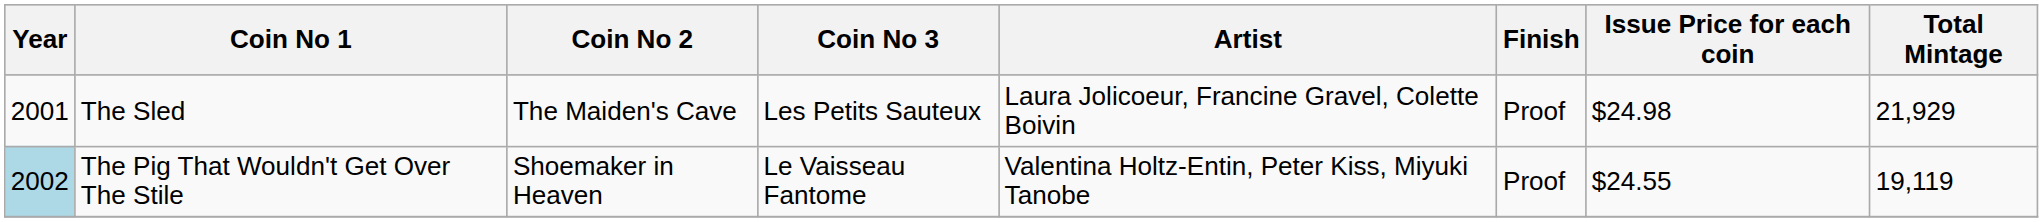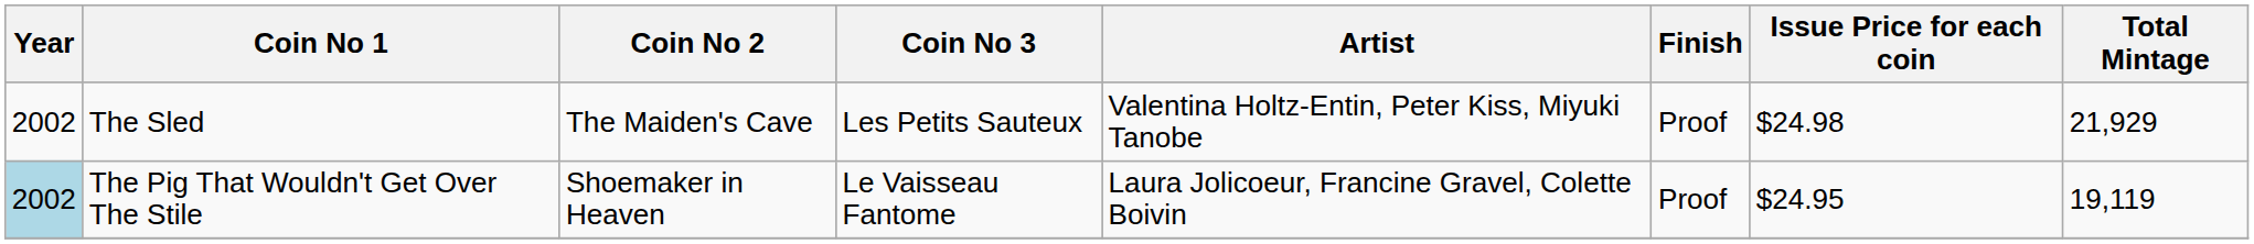 <table class="wikitable">
 <tr>
 <th>Year</th>
 <th>Coin No 1</th>
 <th>Coin No 2</th>
 <th>Coin No 3</th>
 <th>Artist</th>
 <th>Finish</th>
 <th>Issue Price for each coin</th>
 <th>Total Mintage</th>
 </tr>
 <tr>
-<td>2001</td>
+<td>2002</td>
 <td>The Sled</td>
 <td>The Maiden's Cave</td>
 <td>Les Petits Sauteux</td>
-<td>Laura Jolicoeur, Francine Gravel, Colette Boivin</td>
+<td>Valentina Holtz-Entin, Peter Kiss, Miyuki Tanobe</td>
 <td>Proof</td>
 <td>$24.98</td>
 <td>21,929</td>
 </tr>
 <tr>
 <td style="background: lightblue;">2002</td>
 <td>The Pig That Wouldn't Get Over The Stile</td>
 <td>Shoemaker in Heaven</td>
 <td>Le Vaisseau Fantome</td>
-<td>Valentina Holtz-Entin, Peter Kiss, Miyuki Tanobe</td>
+<td>Laura Jolicoeur, Francine Gravel, Colette Boivin</td>
 <td>Proof</td>
-<td>$24.55</td>
+<td>$24.95</td>
 <td>19,119</td>
 </tr>
 <tr>
 </tr>
 </table>
